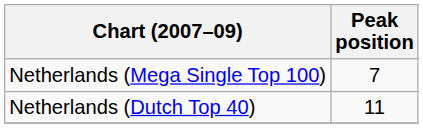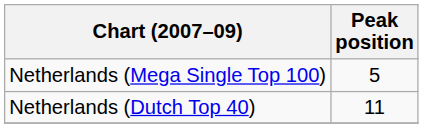 <table class="wikitable sortable">
 <tr>
 <th>Chart (2007–09)</th>
 <th>Peak<br>position</th>
 </tr>
 <tr>
 <td>Netherlands (<a href='#'>Mega Single Top 100</a>)</td>
-<td align="center">7</td>
+<td align="center">5</td>
 </tr>
 <tr>
 <td>Netherlands (<a href='#'>Dutch Top 40</a>)</td>
 <td align="center">11</td>
 </tr>
 <tr>
 </tr>
 </table>
